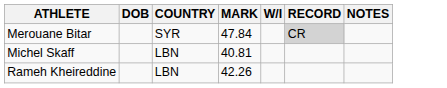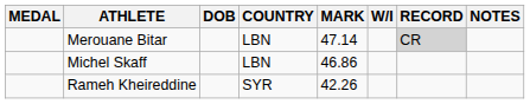 <table class="wikitable">
 <tr>
+<th>MEDAL</th>
 <th>ATHLETE</th>
 <th>DOB</th>
 <th>COUNTRY</th>
 <th>MARK</th>
 <th>W/I</th>
 <th>RECORD</th>
 <th>NOTES</th>
 </tr>
 <tr>
+<td></td>
 <td>Merouane Bitar</td>
 <td></td>
-<td>SYR</td>
-<td>47.84</td>
+<td>LBN</td>
+<td>47.14</td>
 <td></td>
 <td style="background: lightgrey;">CR</td>
 <td></td>
 </tr>
 <tr>
+<td></td>
 <td>Michel Skaff</td>
 <td></td>
 <td>LBN</td>
-<td>40.81</td>
+<td>46.86</td>
 <td></td>
 <td></td>
 <td></td>
 </tr>
 <tr>
+<td></td>
 <td>Rameh Kheireddine</td>
 <td></td>
-<td>LBN</td>
+<td>SYR</td>
 <td>42.26</td>
 <td></td>
 <td></td>
 <td></td>
 </tr>
 </table>
